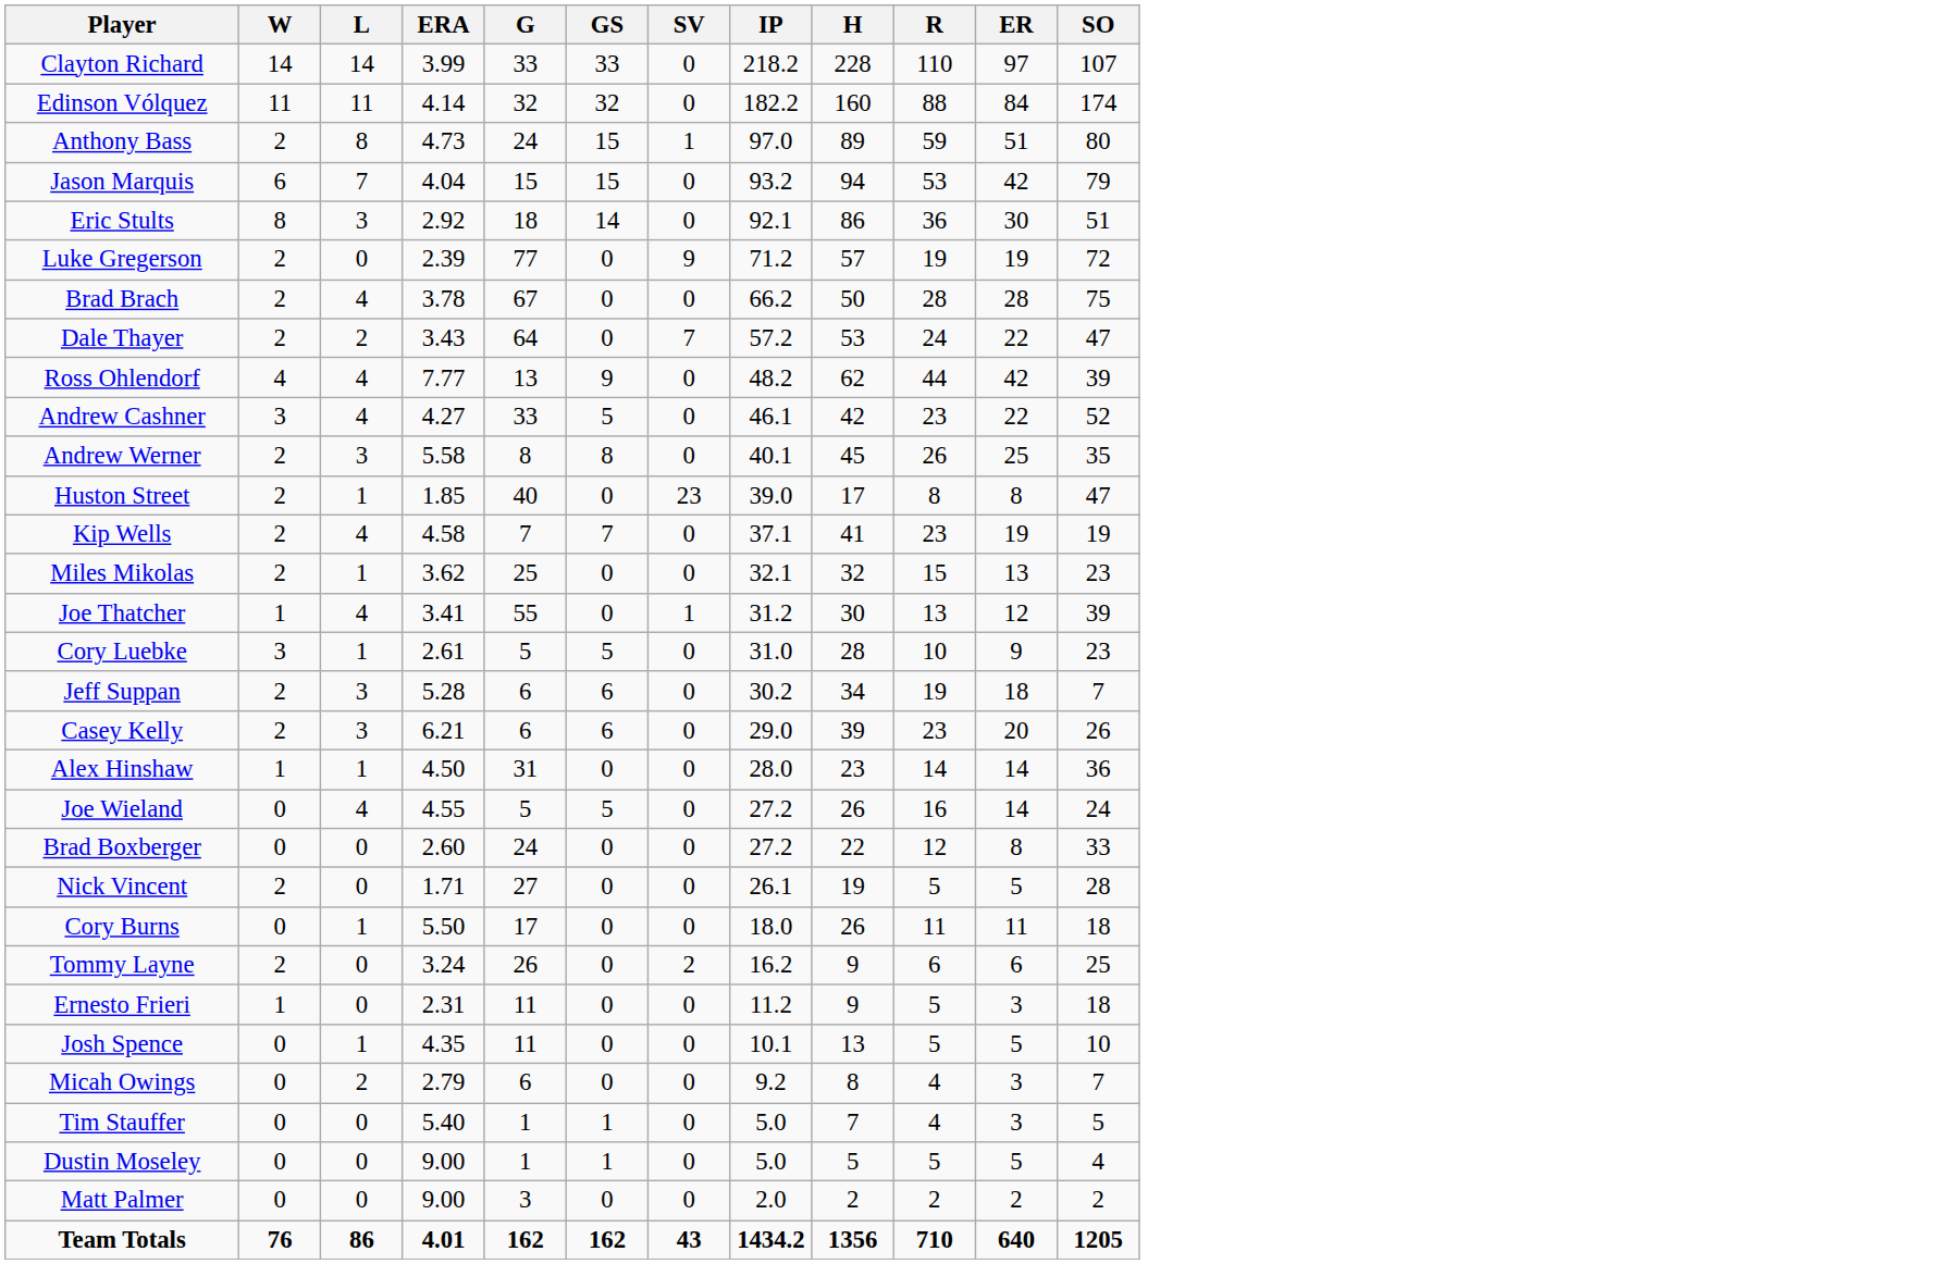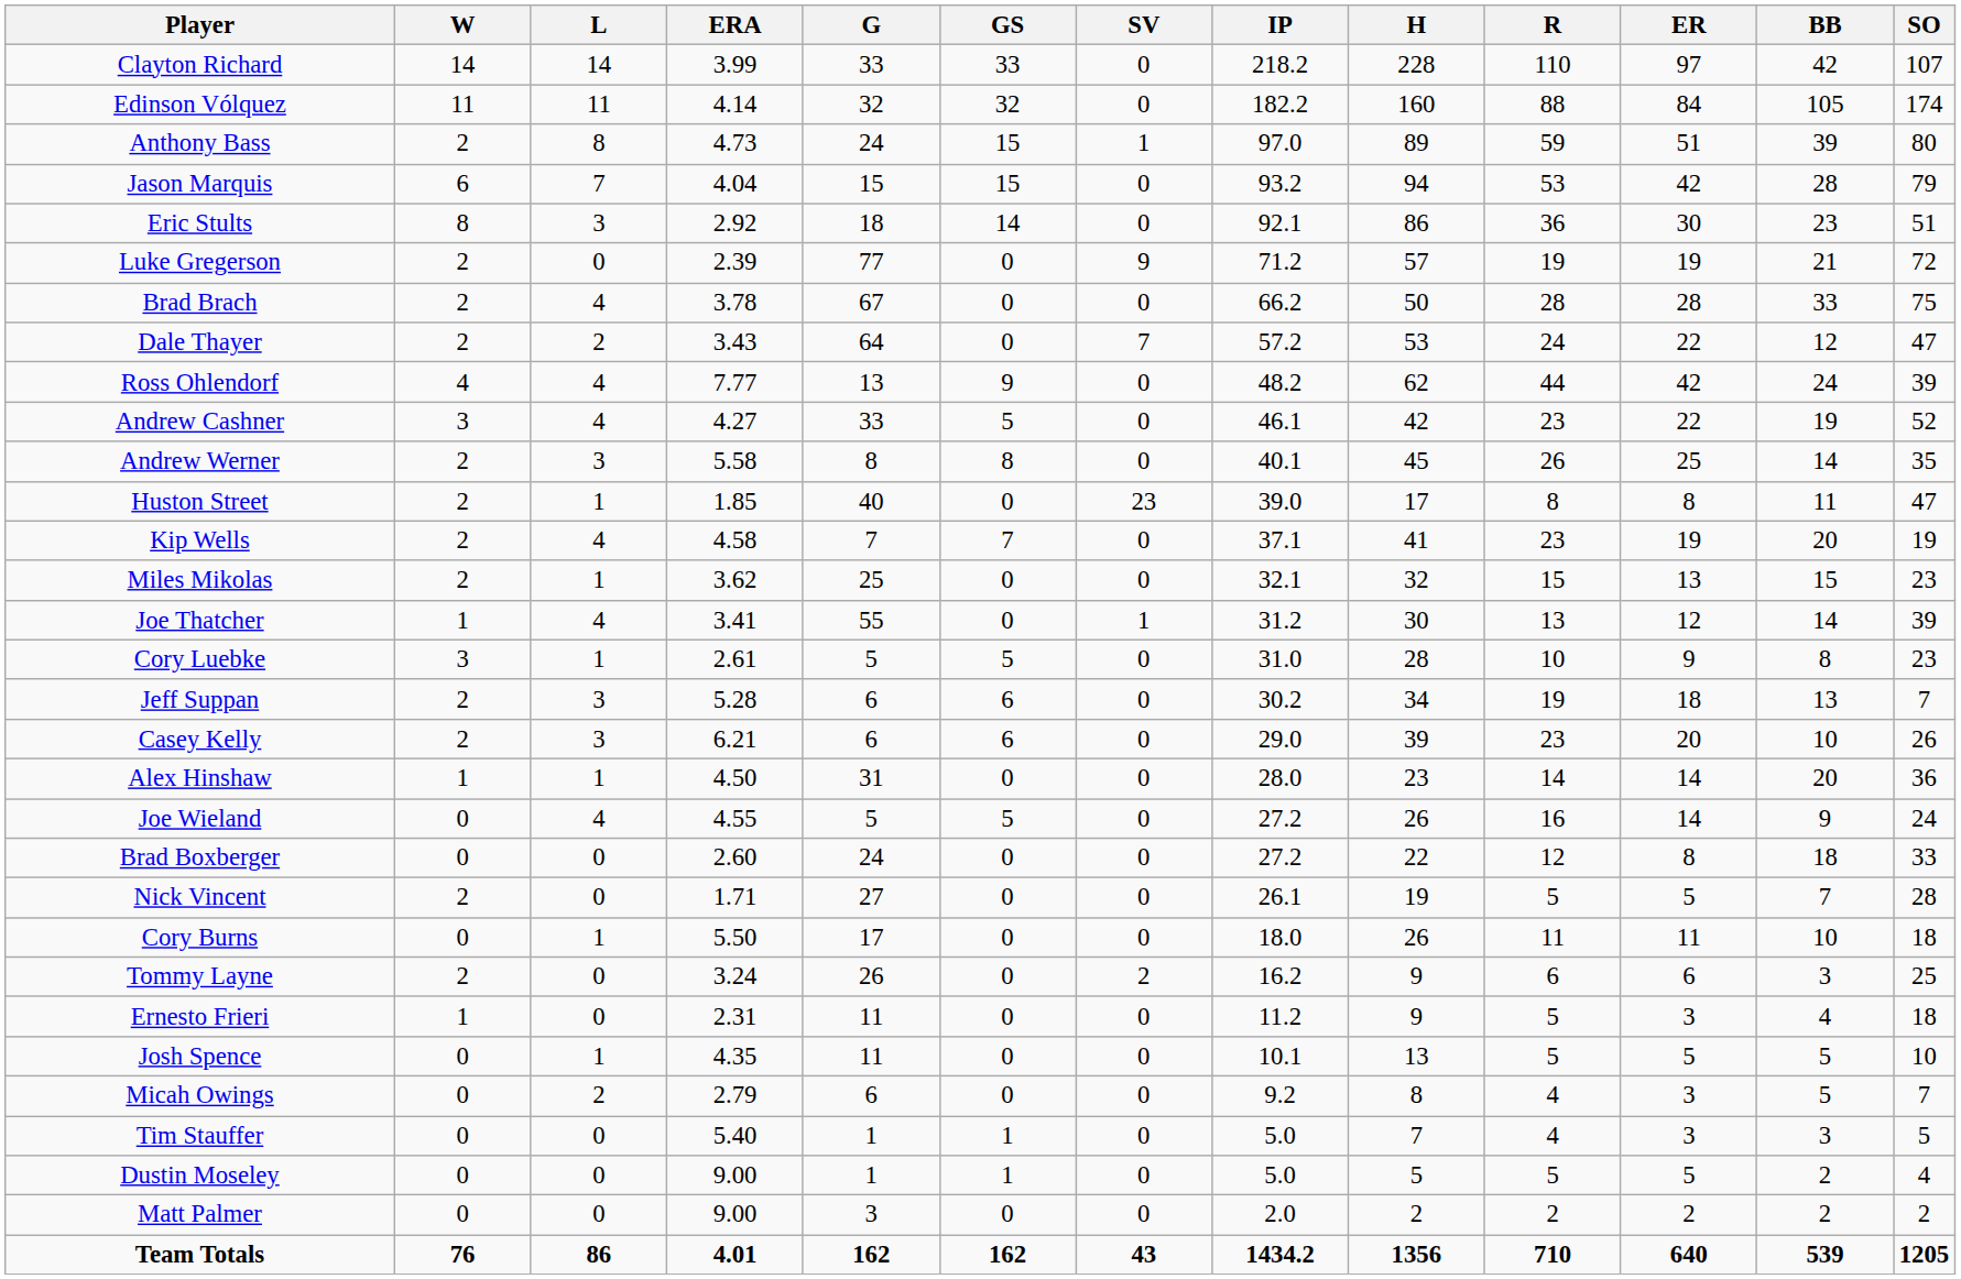 <table class=wikitable style="text-align:center">
 <tr>
 <th bgcolor=#DDDDFF; width="20%">Player</th>
 <th bgcolor=#DDDDFF; width="7%">W</th>
 <th bgcolor=#DDDDFF; width="7%">L</th>
 <th bgcolor=#DDDDFF; width="7%">ERA</th>
 <th bgcolor=#DDDDFF; width="7%">G</th>
 <th bgcolor=#DDDDFF; width="7%">GS</th>
 <th bgcolor=#DDDDFF; width="7%">SV</th>
 <th bgcolor=#DDDDFF; width="7%">IP</th>
 <th bgcolor=#DDDDFF; width="7%">H</th>
 <th bgcolor=#DDDDFF; width="7%">R</th>
 <th bgcolor=#DDDDFF; width="7%">ER</th>
+<th bgcolor=#DDDDFF; width="7%">BB</th>
 <th bgcolor=#DDDDFF; width="7%">SO</th>
 </tr>
 <tr>
 <td><a href='#'>Clayton Richard</a></td>
 <td>14</td>
 <td>14</td>
 <td>3.99</td>
 <td>33</td>
 <td>33</td>
 <td>0</td>
 <td>218.2</td>
 <td>228</td>
 <td>110</td>
 <td>97</td>
+<td>42</td>
 <td>107</td>
 </tr>
 <tr>
 <td><a href='#'>Edinson Vólquez</a></td>
 <td>11</td>
 <td>11</td>
 <td>4.14</td>
 <td>32</td>
 <td>32</td>
 <td>0</td>
 <td>182.2</td>
 <td>160</td>
 <td>88</td>
 <td>84</td>
+<td>105</td>
 <td>174</td>
 </tr>
 <tr>
 <td><a href='#'>Anthony Bass</a></td>
 <td>2</td>
 <td>8</td>
 <td>4.73</td>
 <td>24</td>
 <td>15</td>
 <td>1</td>
 <td>97.0</td>
 <td>89</td>
 <td>59</td>
 <td>51</td>
+<td>39</td>
 <td>80</td>
 </tr>
 <tr>
 <td><a href='#'>Jason Marquis</a></td>
 <td>6</td>
 <td>7</td>
 <td>4.04</td>
 <td>15</td>
 <td>15</td>
 <td>0</td>
 <td>93.2</td>
 <td>94</td>
 <td>53</td>
 <td>42</td>
+<td>28</td>
 <td>79</td>
 </tr>
 <tr>
 <td><a href='#'>Eric Stults</a></td>
 <td>8</td>
 <td>3</td>
 <td>2.92</td>
 <td>18</td>
 <td>14</td>
 <td>0</td>
 <td>92.1</td>
 <td>86</td>
 <td>36</td>
 <td>30</td>
+<td>23</td>
 <td>51</td>
 </tr>
 <tr>
 <td><a href='#'>Luke Gregerson</a></td>
 <td>2</td>
 <td>0</td>
 <td>2.39</td>
 <td>77</td>
 <td>0</td>
 <td>9</td>
 <td>71.2</td>
 <td>57</td>
 <td>19</td>
 <td>19</td>
+<td>21</td>
 <td>72</td>
 </tr>
 <tr>
 <td><a href='#'>Brad Brach</a></td>
 <td>2</td>
 <td>4</td>
 <td>3.78</td>
 <td>67</td>
 <td>0</td>
 <td>0</td>
 <td>66.2</td>
 <td>50</td>
 <td>28</td>
 <td>28</td>
+<td>33</td>
 <td>75</td>
 </tr>
 <tr>
 <td><a href='#'>Dale Thayer</a></td>
 <td>2</td>
 <td>2</td>
 <td>3.43</td>
 <td>64</td>
 <td>0</td>
 <td>7</td>
 <td>57.2</td>
 <td>53</td>
 <td>24</td>
 <td>22</td>
+<td>12</td>
 <td>47</td>
 </tr>
 <tr>
 <td><a href='#'>Ross Ohlendorf</a></td>
 <td>4</td>
 <td>4</td>
 <td>7.77</td>
 <td>13</td>
 <td>9</td>
 <td>0</td>
 <td>48.2</td>
 <td>62</td>
 <td>44</td>
 <td>42</td>
+<td>24</td>
 <td>39</td>
 </tr>
 <tr>
 <td><a href='#'>Andrew Cashner</a></td>
 <td>3</td>
 <td>4</td>
 <td>4.27</td>
 <td>33</td>
 <td>5</td>
 <td>0</td>
 <td>46.1</td>
 <td>42</td>
 <td>23</td>
 <td>22</td>
+<td>19</td>
 <td>52</td>
 </tr>
 <tr>
 <td><a href='#'>Andrew Werner</a></td>
 <td>2</td>
 <td>3</td>
 <td>5.58</td>
 <td>8</td>
 <td>8</td>
 <td>0</td>
 <td>40.1</td>
 <td>45</td>
 <td>26</td>
 <td>25</td>
+<td>14</td>
 <td>35</td>
 </tr>
 <tr>
 <td><a href='#'>Huston Street</a></td>
 <td>2</td>
 <td>1</td>
 <td>1.85</td>
 <td>40</td>
 <td>0</td>
 <td>23</td>
 <td>39.0</td>
 <td>17</td>
 <td>8</td>
 <td>8</td>
+<td>11</td>
 <td>47</td>
 </tr>
 <tr>
 <td><a href='#'>Kip Wells</a></td>
 <td>2</td>
 <td>4</td>
 <td>4.58</td>
 <td>7</td>
 <td>7</td>
 <td>0</td>
 <td>37.1</td>
 <td>41</td>
 <td>23</td>
 <td>19</td>
+<td>20</td>
 <td>19</td>
 </tr>
 <tr>
 <td><a href='#'>Miles Mikolas</a></td>
 <td>2</td>
 <td>1</td>
 <td>3.62</td>
 <td>25</td>
 <td>0</td>
 <td>0</td>
 <td>32.1</td>
 <td>32</td>
 <td>15</td>
 <td>13</td>
+<td>15</td>
 <td>23</td>
 </tr>
 <tr>
 <td><a href='#'>Joe Thatcher</a></td>
 <td>1</td>
 <td>4</td>
 <td>3.41</td>
 <td>55</td>
 <td>0</td>
 <td>1</td>
 <td>31.2</td>
 <td>30</td>
 <td>13</td>
 <td>12</td>
+<td>14</td>
 <td>39</td>
 </tr>
 <tr>
 <td><a href='#'>Cory Luebke</a></td>
 <td>3</td>
 <td>1</td>
 <td>2.61</td>
 <td>5</td>
 <td>5</td>
 <td>0</td>
 <td>31.0</td>
 <td>28</td>
 <td>10</td>
 <td>9</td>
+<td>8</td>
 <td>23</td>
 </tr>
 <tr>
 <td><a href='#'>Jeff Suppan</a></td>
 <td>2</td>
 <td>3</td>
 <td>5.28</td>
 <td>6</td>
 <td>6</td>
 <td>0</td>
 <td>30.2</td>
 <td>34</td>
 <td>19</td>
 <td>18</td>
+<td>13</td>
 <td>7</td>
 </tr>
 <tr>
 <td><a href='#'>Casey Kelly</a></td>
 <td>2</td>
 <td>3</td>
 <td>6.21</td>
 <td>6</td>
 <td>6</td>
 <td>0</td>
 <td>29.0</td>
 <td>39</td>
 <td>23</td>
 <td>20</td>
+<td>10</td>
 <td>26</td>
 </tr>
 <tr>
 <td><a href='#'>Alex Hinshaw</a></td>
 <td>1</td>
 <td>1</td>
 <td>4.50</td>
 <td>31</td>
 <td>0</td>
 <td>0</td>
 <td>28.0</td>
 <td>23</td>
 <td>14</td>
 <td>14</td>
+<td>20</td>
 <td>36</td>
 </tr>
 <tr>
 <td><a href='#'>Joe Wieland</a></td>
 <td>0</td>
 <td>4</td>
 <td>4.55</td>
 <td>5</td>
 <td>5</td>
 <td>0</td>
 <td>27.2</td>
 <td>26</td>
 <td>16</td>
 <td>14</td>
+<td>9</td>
 <td>24</td>
 </tr>
 <tr>
 <td><a href='#'>Brad Boxberger</a></td>
 <td>0</td>
 <td>0</td>
 <td>2.60</td>
 <td>24</td>
 <td>0</td>
 <td>0</td>
 <td>27.2</td>
 <td>22</td>
 <td>12</td>
 <td>8</td>
+<td>18</td>
 <td>33</td>
 </tr>
 <tr>
 <td><a href='#'>Nick Vincent</a></td>
 <td>2</td>
 <td>0</td>
 <td>1.71</td>
 <td>27</td>
 <td>0</td>
 <td>0</td>
 <td>26.1</td>
 <td>19</td>
 <td>5</td>
 <td>5</td>
+<td>7</td>
 <td>28</td>
 </tr>
 <tr>
 <td><a href='#'>Cory Burns</a></td>
 <td>0</td>
 <td>1</td>
 <td>5.50</td>
 <td>17</td>
 <td>0</td>
 <td>0</td>
 <td>18.0</td>
 <td>26</td>
 <td>11</td>
 <td>11</td>
+<td>10</td>
 <td>18</td>
 </tr>
 <tr>
 <td><a href='#'>Tommy Layne</a></td>
 <td>2</td>
 <td>0</td>
 <td>3.24</td>
 <td>26</td>
 <td>0</td>
 <td>2</td>
 <td>16.2</td>
 <td>9</td>
 <td>6</td>
 <td>6</td>
+<td>3</td>
 <td>25</td>
 </tr>
 <tr>
 <td><a href='#'>Ernesto Frieri</a></td>
 <td>1</td>
 <td>0</td>
 <td>2.31</td>
 <td>11</td>
 <td>0</td>
 <td>0</td>
 <td>11.2</td>
 <td>9</td>
 <td>5</td>
 <td>3</td>
+<td>4</td>
 <td>18</td>
 </tr>
 <tr>
 <td><a href='#'>Josh Spence</a></td>
 <td>0</td>
 <td>1</td>
 <td>4.35</td>
 <td>11</td>
 <td>0</td>
 <td>0</td>
 <td>10.1</td>
 <td>13</td>
+<td>5</td>
 <td>5</td>
 <td>5</td>
 <td>10</td>
 </tr>
 <tr>
 <td><a href='#'>Micah Owings</a></td>
 <td>0</td>
 <td>2</td>
 <td>2.79</td>
 <td>6</td>
 <td>0</td>
 <td>0</td>
 <td>9.2</td>
 <td>8</td>
 <td>4</td>
 <td>3</td>
+<td>5</td>
 <td>7</td>
 </tr>
 <tr>
 <td><a href='#'>Tim Stauffer</a></td>
 <td>0</td>
 <td>0</td>
 <td>5.40</td>
 <td>1</td>
 <td>1</td>
 <td>0</td>
 <td>5.0</td>
 <td>7</td>
 <td>4</td>
+<td>3</td>
 <td>3</td>
 <td>5</td>
 </tr>
 <tr>
 <td><a href='#'>Dustin Moseley</a></td>
 <td>0</td>
 <td>0</td>
 <td>9.00</td>
 <td>1</td>
 <td>1</td>
 <td>0</td>
 <td>5.0</td>
 <td>5</td>
 <td>5</td>
 <td>5</td>
+<td>2</td>
 <td>4</td>
 </tr>
 <tr>
 <td><a href='#'>Matt Palmer</a></td>
 <td>0</td>
 <td>0</td>
 <td>9.00</td>
 <td>3</td>
 <td>0</td>
 <td>0</td>
 <td>2.0</td>
+<td>2</td>
 <td>2</td>
 <td>2</td>
 <td>2</td>
 <td>2</td>
 </tr>
 <tr>
 <td><strong>Team Totals</strong></td>
 <td><strong>76</strong></td>
 <td><strong>86</strong></td>
 <td><strong>4.01</strong></td>
 <td><strong>162</strong></td>
 <td><strong>162</strong></td>
 <td><strong>43</strong></td>
 <td><strong>1434.2</strong></td>
 <td><strong>1356</strong></td>
 <td><strong>710</strong></td>
 <td><strong>640</strong></td>
+<td><strong>539</strong></td>
 <td><strong>1205</strong></td>
 </tr>
 </table>
